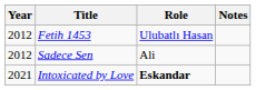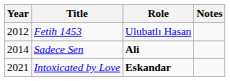 <table class="wikitable" style="font-size:90%;">
 <tr>
 <th>Year</th>
 <th>Title</th>
 <th>Role</th>
 <th>Notes</th>
 </tr>
 <tr>
 <td>2012</td>
 <td><em><a href='#'>Fetih 1453</a></em></td>
 <td><a href='#'>Ulubatlı Hasan</a></td>
 <td></td>
 </tr>
 <tr>
-<td>2012</td>
+<td>2014</td>
 <td><em><a href='#'>Sadece Sen</a></em></td>
-<td>Ali</td>
+<td><strong>Ali</strong></td>
 <td></td>
 </tr>
 <tr>
 <td>2021</td>
 <td><em><a href='#'>Intoxicated by Love</a></em></td>
 <td><strong>Eskandar</strong></td>
 <td></td>
 </tr>
 </table>
